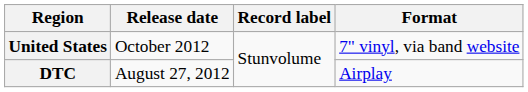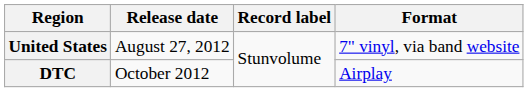 <table class="wikitable plainrowheaders">
 <tr>
 <th scope="col">Region</th>
 <th scope="col">Release date</th>
 <th scope="col">Record label</th>
 <th scope="col">Format</th>
 </tr>
 <tr>
 <th scope="row">United States</th>
-<td>October 2012</td>
+<td>August 27, 2012</td>
 <td rowspan="2">Stunvolume</td>
 <td><a href='#'>7" vinyl</a>, via band <a href='#'>website</a></td>
 </tr>
 <tr>
 <th scope="row">DTC</th>
-<td>August 27, 2012</td>
+<td>October 2012</td>
 <td><a href='#'>Airplay</a></td>
 </tr>
 </table>
